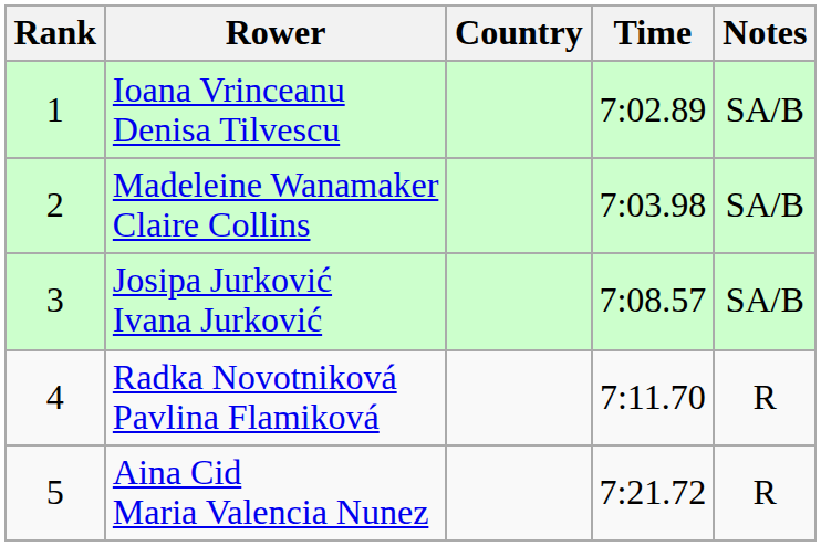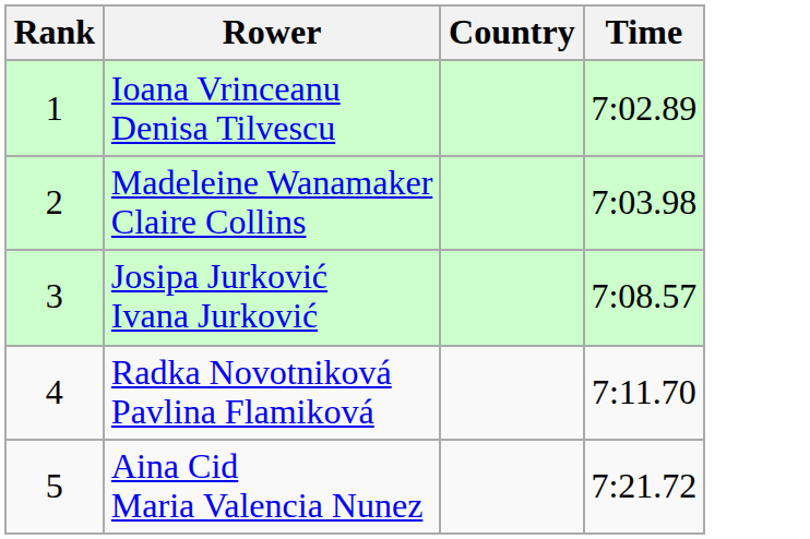 <table class="wikitable" style="text-align:center">
 <tr>
 <th>Rank</th>
 <th>Rower</th>
 <th>Country</th>
 <th>Time</th>
-<th>Notes</th>
 </tr>
 <tr bgcolor=ccffcc>
 <td>1</td>
 <td align="left"><a href='#'>Ioana Vrinceanu</a><br><a href='#'>Denisa Tilvescu</a></td>
 <td align="left"></td>
 <td>7:02.89</td>
-<td>SA/B</td>
 </tr>
 <tr bgcolor=ccffcc>
 <td>2</td>
 <td align="left"><a href='#'>Madeleine Wanamaker</a><br><a href='#'>Claire Collins</a></td>
 <td align="left"></td>
 <td>7:03.98</td>
-<td>SA/B</td>
 </tr>
 <tr bgcolor=ccffcc>
 <td>3</td>
 <td align="left"><a href='#'>Josipa Jurković</a><br><a href='#'>Ivana Jurković</a></td>
 <td align="left"></td>
 <td>7:08.57</td>
-<td>SA/B</td>
 </tr>
 <tr>
 <td>4</td>
 <td align="left"><a href='#'>Radka Novotniková</a><br><a href='#'>Pavlina Flamiková</a></td>
 <td align="left"></td>
 <td>7:11.70</td>
-<td>R</td>
 </tr>
 <tr>
 <td>5</td>
 <td align="left"><a href='#'>Aina Cid</a><br><a href='#'>Maria Valencia Nunez</a></td>
 <td align="left"></td>
 <td>7:21.72</td>
-<td>R</td>
 </tr>
 </table>
